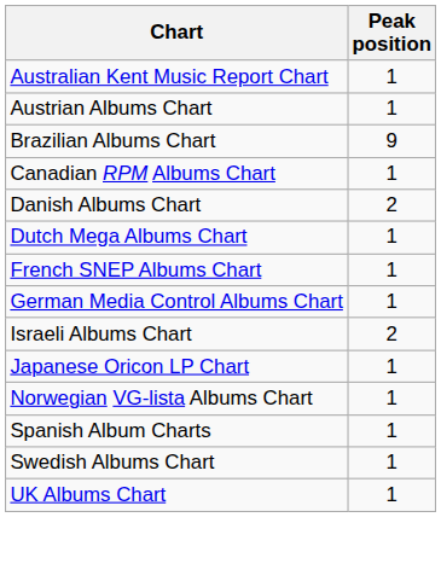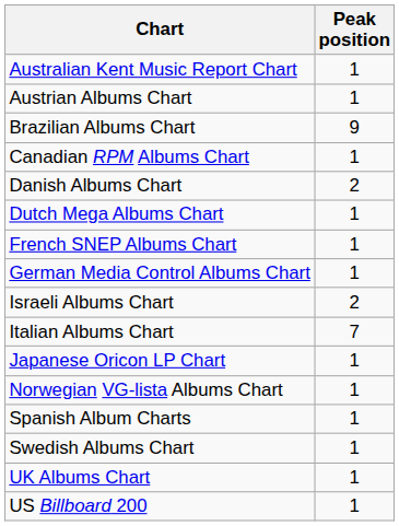 <table class="wikitable sortable" style="text-align:center;">
 <tr>
 <th>Chart</th>
 <th>Peak<br>position</th>
 </tr>
 <tr>
 <td align="left"><a href='#'>Australian Kent Music Report Chart</a></td>
 <td>1</td>
 </tr>
 <tr>
 <td align="left">Austrian Albums Chart</td>
 <td>1</td>
 </tr>
 <tr>
 <td align="left">Brazilian Albums Chart</td>
 <td>9</td>
 </tr>
 <tr>
 <td align="left">Canadian <em><a href='#'>RPM</a></em> <a href='#'>Albums Chart</a></td>
 <td>1</td>
 </tr>
 <tr>
 <td align="left">Danish Albums Chart</td>
 <td>2</td>
 </tr>
 <tr>
 <td align="left"><a href='#'>Dutch Mega Albums Chart</a></td>
 <td>1</td>
 </tr>
 <tr>
 <td align="left"><a href='#'>French SNEP Albums Chart</a></td>
 <td>1</td>
 </tr>
 <tr>
 <td align="left"><a href='#'>German Media Control Albums Chart</a></td>
 <td>1</td>
 </tr>
 <tr>
 <td align="left">Israeli Albums Chart</td>
 <td>2</td>
 </tr>
 <tr>
+<td align="left">Italian Albums Chart</td>
+<td>7</td>
+</tr>
+<tr>
 <td align="left"><a href='#'>Japanese Oricon LP Chart</a></td>
 <td>1</td>
 </tr>
 <tr>
 <td align="left"><a href='#'>Norwegian</a> <a href='#'>VG-lista</a> Albums Chart</td>
 <td>1</td>
 </tr>
 <tr>
 <td align="left">Spanish Album Charts</td>
 <td align="center">1</td>
 </tr>
 <tr>
 <td align="left">Swedish Albums Chart</td>
 <td>1</td>
 </tr>
 <tr>
 <td align="left"><a href='#'>UK Albums Chart</a></td>
 <td>1</td>
 </tr>
+<tr>
+<td align="left">US <a href='#'><em>Billboard</em> 200</a></td>
+<td>1</td>
+</tr>
 </table>
